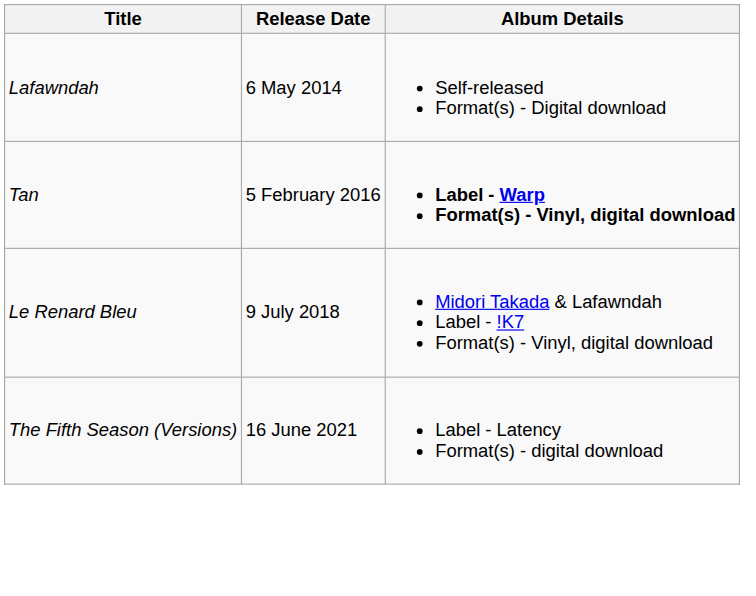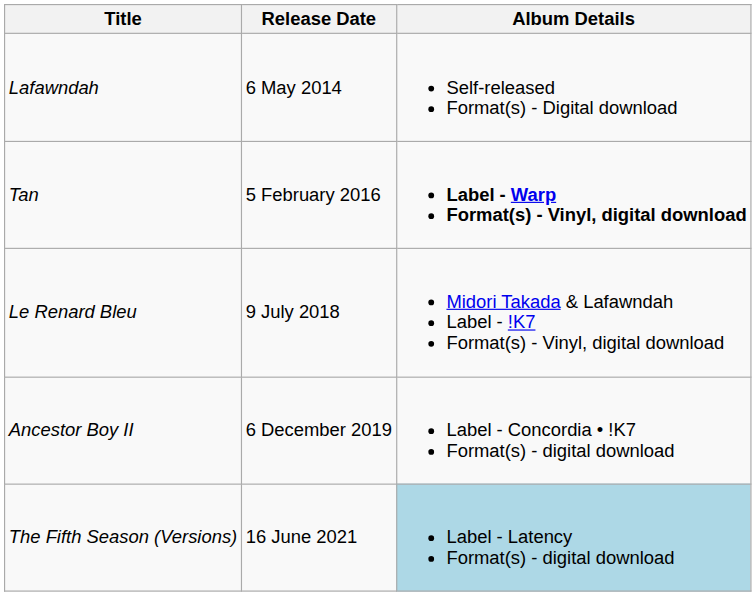 <table class="wikitable sortable">
 <tr>
 <th>Title</th>
 <th>Release Date</th>
 <th>Album Details</th>
 </tr>
 <tr>
 <td><em>Lafawndah</em></td>
 <td>6 May 2014</td>
 <td><br><ul><li>Self-released</li><li>Format(s) - Digital download</li></ul></td>
 </tr>
 <tr>
 <td><em>Tan</em></td>
 <td>5 February 2016</td>
 <td><strong><br><ul><li>Label - <a href='#'>Warp</a></li><li>Format(s) - Vinyl, digital download</li></ul></strong></td>
 </tr>
 <tr>
 <td><em>Le Renard Bleu</em></td>
 <td>9 July 2018</td>
 <td><br><ul><li><a href='#'>Midori Takada</a> & Lafawndah</li><li>Label - <a href='#'>!K7</a></li><li>Format(s) - Vinyl, digital download</li></ul></td>
 </tr>
 <tr>
+<td><em>Ancestor Boy II</em></td>
+<td>6 December 2019</td>
+<td><br><ul><li>Label - Concordia • !K7</li><li>Format(s) - digital download</li></ul></td>
+</tr>
+<tr>
 <td><em>The Fifth Season (Versions)</em></td>
 <td>16 June 2021</td>
-<td><br><ul><li>Label - Latency</li><li>Format(s) - digital download</li></ul></td>
+<td style="background: lightblue;"><br><ul><li>Label - Latency</li><li>Format(s) - digital download</li></ul></td>
 </tr>
 </table>
